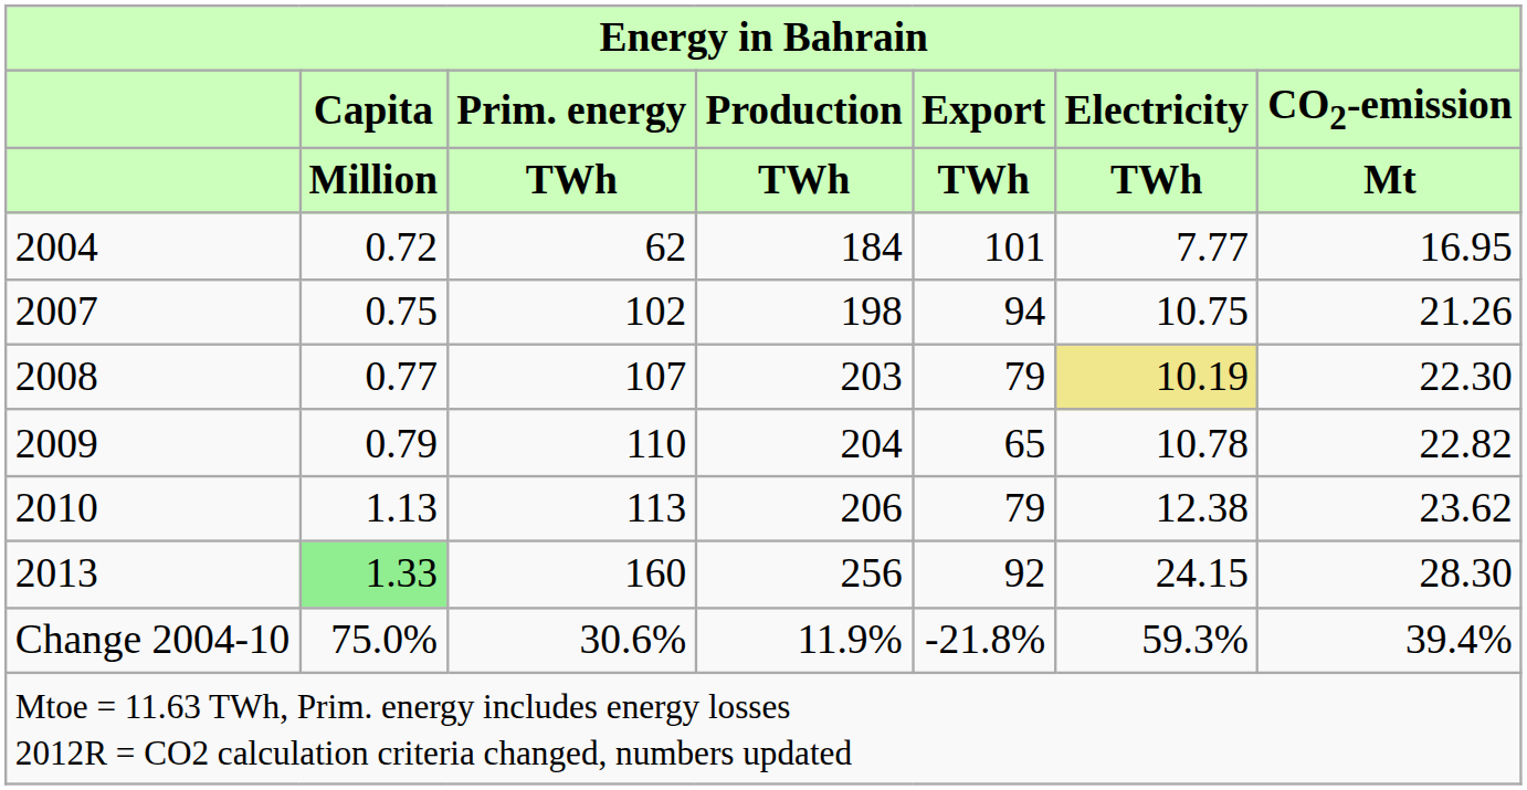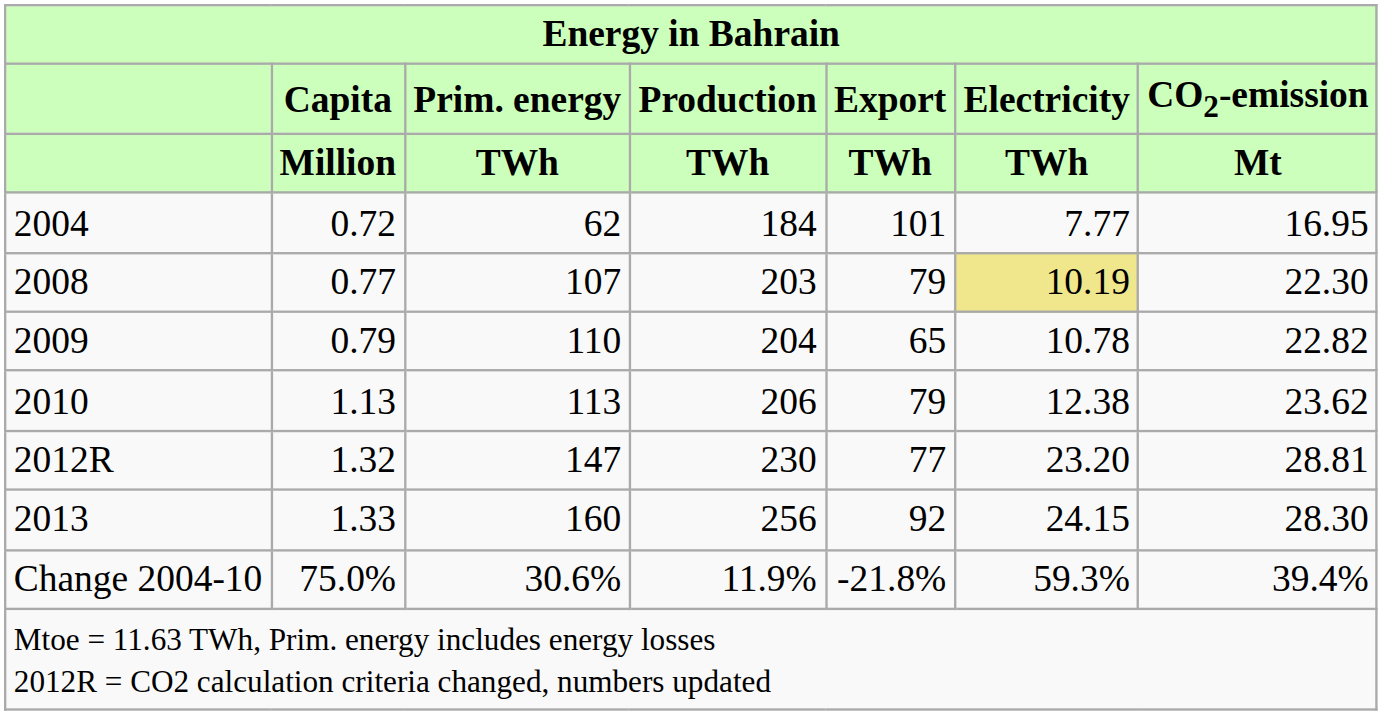 <table class="wikitable">
 <tr>
 <th colspan="7" align="center" style="background-color: #cfb;">Energy in Bahrain</th>
 </tr>
 <tr>
 <th style="background-color: #cfb;"></th>
 <th style="background-color: #cfb;">Capita</th>
 <th style="background-color: #cfb;">Prim. energy</th>
 <th style="background-color: #cfb;">Production</th>
 <th style="background-color: #cfb;">Export</th>
 <th style="background-color: #cfb;">Electricity</th>
 <th style="background-color: #cfb;">CO<sub>2</sub>-emission</th>
 </tr>
 <tr ---->
 <th style="background-color: #cfb;"></th>
 <th style="background-color: #cfb;">Million</th>
 <th style="background-color: #cfb;">TWh</th>
 <th style="background-color: #cfb;">TWh</th>
 <th style="background-color: #cfb;">TWh</th>
 <th style="background-color: #cfb;">TWh</th>
 <th style="background-color: #cfb;">Mt</th>
 </tr>
 <tr ---->
 <td align="left">2004</td>
 <td align="right">0.72</td>
 <td align="right">62</td>
 <td align="right">184</td>
 <td align="right">101</td>
 <td align="right">7.77</td>
 <td align="right">16.95</td>
 </tr>
 <tr ---->
-<td align="left">2007</td>
-<td align="right">0.75</td>
-<td align="right">102</td>
-<td align="right">198</td>
-<td align="right">94</td>
-<td align="right">10.75</td>
-<td align="right">21.26</td>
-</tr>
-<tr ---->
 <td align="left">2008</td>
 <td align="right">0.77</td>
 <td align="right">107</td>
 <td align="right">203</td>
 <td align="right">79</td>
 <td align="right" style="background: khaki;">10.19</td>
 <td align="right">22.30</td>
 </tr>
 <tr ---->
 <td align="left">2009</td>
 <td align="right">0.79</td>
 <td align="right">110</td>
 <td align="right">204</td>
 <td align="right">65</td>
 <td align="right">10.78</td>
 <td align="right">22.82</td>
 </tr>
 <tr ---->
 <td align="left">2010</td>
 <td align="right">1.13</td>
 <td align="right">113</td>
 <td align="right">206</td>
 <td align="right">79</td>
 <td align="right">12.38</td>
 <td align="right">23.62</td>
 </tr>
 <tr ---->
+<td align="left">2012R</td>
+<td align="right">1.32</td>
+<td align="right">147</td>
+<td align="right">230</td>
+<td align="right">77</td>
+<td align="right">23.20</td>
+<td align="right">28.81</td>
+</tr>
+<tr ---->
 <td align="left">2013</td>
-<td align="right" style="background: lightgreen;">1.33</td>
+<td align="right">1.33</td>
 <td align="right">160</td>
 <td align="right">256</td>
 <td align="right">92</td>
 <td align="right">24.15</td>
 <td align="right">28.30</td>
 </tr>
 <tr ---->
 <td align="left">Change 2004-10</td>
 <td align="right">75.0%</td>
 <td align="right">30.6%</td>
 <td align="right">11.9%</td>
 <td align="right">-21.8%</td>
 <td align="right">59.3%</td>
 <td align="right">39.4%</td>
 </tr>
 <tr ---->
 <td align="left" colspan=7><small> Mtoe = 11.63 TWh, Prim. energy includes energy losses </small><br><small>2012R = CO2 calculation criteria changed, numbers updated </small></td>
 </tr>
 </table>
